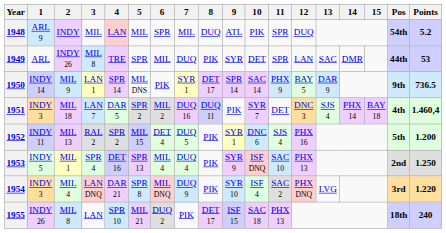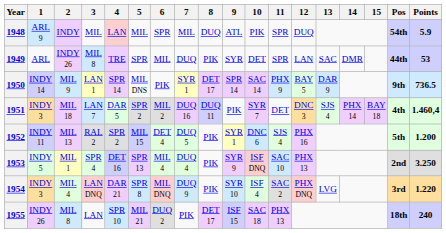 <table class="wikitable" style="text-align:center; font-size:90%">
 <tr>
 <th>Year</th>
 <th>1</th>
 <th>2</th>
 <th>3</th>
 <th>4</th>
 <th>5</th>
 <th>6</th>
 <th>7</th>
 <th>8</th>
 <th>9</th>
 <th>10</th>
 <th>11</th>
 <th>12</th>
 <th>13</th>
 <th>14</th>
 <th>15</th>
 <th>Pos</th>
 <th>Points</th>
 </tr>
 <tr>
 <th rowspan=1><a href='#'>1948</a></th>
 <td style="background:#CFEAFF;"><a href='#'>ARL</a><br><small>9</small></td>
 <td style="background:#EFCFFF;"><a href='#'>INDY</a><br></td>
 <td><a href='#'>MIL</a></td>
 <td style="background:#FFCFCF;"><a href='#'>LAN</a><br></td>
 <td><a href='#'>MIL</a></td>
 <td><a href='#'>SPR</a></td>
 <td><a href='#'>MIL</a></td>
 <td><a href='#'>DUQ</a></td>
 <td><a href='#'>ATL</a></td>
 <td><a href='#'>PIK</a></td>
 <td><a href='#'>SPR</a></td>
 <td><a href='#'>DUQ</a></td>
 <td colspan=3></td>
 <th style="background:#CFCFFF;">54th</th>
-<th style="background:#CFCFFF;">5.2</th>
+<th style="background:#CFCFFF;">5.9</th>
 </tr>
 <tr>
 <th rowspan=1><a href='#'>1949</a></th>
 <td><a href='#'>ARL</a></td>
 <td style="background:#EFCFFF;"><a href='#'>INDY</a><br><small>26</small></td>
 <td style="background:#CFEAFF;"><a href='#'>MIL</a><br><small>8</small></td>
 <td style="background:#EFCFFF;"><a href='#'>TRE</a><br></td>
 <td><a href='#'>SPR</a></td>
 <td><a href='#'>MIL</a><br><small> </small></td>
 <td><a href='#'>DUQ</a><br><small> </small></td>
 <td><a href='#'>PIK</a></td>
 <td><a href='#'>SYR</a></td>
 <td><a href='#'>DET</a></td>
 <td><a href='#'>SPR</a></td>
 <td><a href='#'>LAN</a></td>
 <td><a href='#'>SAC</a><br><small> </small></td>
 <td><a href='#'>DMR</a><br><small> </small></td>
 <td colspan=1></td>
 <th style="background:#CFCFFF;">44th</th>
 <th style="background:#CFCFFF;">53</th>
 </tr>
 <tr>
 <th rowspan=1><a href='#'>1950</a></th>
 <td style="background:#CFCFFF;"><a href='#'>INDY</a><br><small>14</small></td>
 <td style="background:#CFEAFF;"><a href='#'>MIL</a><br><small>9</small></td>
 <td style="background:#FFFFBF;"><a href='#'>LAN</a><br><small>1</small></td>
 <td style="background:#EFCFFF;"><a href='#'>SPR</a><br><small>14</small></td>
 <td><a href='#'>MIL</a><br><small>DNS</small></td>
 <td><a href='#'>PIK</a></td>
 <td style="background:#FFFFBF;"><a href='#'>SYR</a><br><small>1</small></td>
 <td style="background:#EFCFFF;"><a href='#'>DET</a><br><small>17</small></td>
 <td style="background:#EFCFFF;"><a href='#'>SPR</a><br><small>14</small></td>
 <td style="background:#EFCFFF;"><a href='#'>SAC</a><br><small>14</small></td>
 <td style="background:#CFEAFF;"><a href='#'>PHX</a><br><small>9</small></td>
 <td style="background:#DFFFDF;"><a href='#'>BAY</a><br><small>5</small></td>
 <td style="background:#CFEAFF;"><a href='#'>DAR</a><br><small>9</small></td>
 <td colspan=2></td>
 <th style="background:#CFEAFF;">9th</th>
 <th style="background:#CFEAFF;">736.5</th>
 </tr>
 <tr>
 <th rowspan=1><a href='#'>1951</a></th>
 <td style="background:#FFDF9F;"><a href='#'>INDY</a><br><small>3</small></td>
 <td style="background:#EFCFFF;"><a href='#'>MIL</a><br><small>18</small></td>
 <td style="background:#CFEAFF;"><a href='#'>LAN</a><br><small>7</small></td>
 <td style="background:#DFFFDF;"><a href='#'>DAR</a><br><small>5</small></td>
 <td style="background:#DFDFDF;"><a href='#'>SPR</a><br><small>2</small></td>
 <td style="background:#DFDFDF;"><a href='#'>MIL</a><br><small>2</small></td>
 <td style="background:#EFCFFF;"><a href='#'>DUQ</a><br><small>16</small></td>
 <td style="background:#CFCFFF;"><a href='#'>DUQ</a><br><small>11</small></td>
 <td><a href='#'>PIK</a></td>
 <td style="background:#EFCFFF;"><a href='#'>SYR</a><br><small>7</small></td>
 <td><a href='#'>DET</a><br><small> </small></td>
 <td style="background:#FFDF9F;"><a href='#'>DNC</a><br><small>3</small></td>
 <td style="background:#DFFFDF;"><a href='#'>SJS</a><br><small>4</small></td>
 <td style="background:#EFCFFF;"><a href='#'>PHX</a><br><small>14</small></td>
 <td style="background:#EFCFFF;"><a href='#'>BAY</a><br><small>18</small></td>
 <th style="background:#DFFFDF;">4th</th>
 <th style="background:#DFFFDF;">1.460,4</th>
 </tr>
 <tr>
 <th rowspan=1><a href='#'>1952</a></th>
 <td style="background:#CFCFFF;"><a href='#'>INDY</a><br><small>11</small></td>
 <td style="background:#EFCFFF;"><a href='#'>MIL</a><br><small>13</small></td>
 <td style="background:#DFDFDF;"><a href='#'>RAL</a><br><small>2</small></td>
 <td style="background:#DFDFDF;"><a href='#'>SPR</a><br><small>2</small></td>
 <td style="background:#CFCFFF;"><a href='#'>MIL</a><br><small>15</small></td>
 <td style="background:#DFFFDF;"><a href='#'>DET</a><br><small>4</small></td>
 <td style="background:#DFFFDF;"><a href='#'>DUQ</a><br><small>5</small></td>
 <td><a href='#'>PIK</a></td>
 <td style="background:#FFFFBF;"><a href='#'>SYR</a><br><small>1</small></td>
 <td style="background:#CFEAFF;"><a href='#'>DNC</a><br><small>6</small></td>
 <td style="background:#DFFFDF;"><a href='#'>SJS</a><br><small>4</small></td>
 <td style="background:#EFCFFF;"><a href='#'>PHX</a><br><small>16</small></td>
 <td colspan=3></td>
 <th style="background:#DFFFDF;">5th</th>
 <th style="background:#DFFFDF;">1.200</th>
 </tr>
 <tr>
 <th rowspan=1><a href='#'>1953</a></th>
 <td style="background:#DFFFDF;"><a href='#'>INDY</a><br><small>5</small></td>
 <td style="background:#FFFFBF;"><a href='#'>MIL</a><br><small>1</small></td>
 <td style="background:#DFFFDF;"><a href='#'>SPR</a><br><small>4</small></td>
 <td style="background:#CFCFFF;"><a href='#'>DET</a><br><small>16</small></td>
 <td style="background:#EFCFFF;"><a href='#'>SPR</a><br><small>13</small></td>
 <td style="background:#DFFFDF;"><a href='#'>MIL</a><br><small>4</small></td>
 <td style="background:#DFFFDF;"><a href='#'>DUQ</a><br><small>4</small></td>
 <td><a href='#'>PIK</a></td>
 <td style="background:#EFCFFF;"><a href='#'>SYR</a><br><small>9</small></td>
 <td style="background:#FFCFCF;"><a href='#'>ISF</a><br><small>DNQ</small></td>
 <td style="background:#CFEAFF;"><a href='#'>SAC</a><br><small>10</small></td>
 <td style="background:#EFCFFF;"><a href='#'>PHX</a><br><small>13</small></td>
 <td colspan=3></td>
 <th style="background:#DFDFDF;">2nd</th>
-<th style="background:#DFDFDF;">1.250</th>
+<th style="background:#DFDFDF;">3.250</th>
 </tr>
 <tr>
 <th rowspan=1><a href='#'>1954</a></th>
 <td style="background:#FFDF9F;"><a href='#'>INDY</a><br><small>3</small></td>
 <td style="background:#DFFFDF;"><a href='#'>MIL</a><br><small>4</small></td>
 <td style="background:#FFCFCF;"><a href='#'>LAN</a><br><small>DNQ</small></td>
 <td style="background:#EFCFFF;"><a href='#'>DAR</a><br><small>21</small></td>
 <td style="background:#CFEAFF;"><a href='#'>SPR</a><br><small>8</small></td>
 <td style="background:#FFCFCF;"><a href='#'>MIL</a><br><small>DNQ</small></td>
 <td style="background:#CFEAFF;"><a href='#'>DUQ</a><br><small>9</small></td>
 <td><a href='#'>PIK</a></td>
 <td style="background:#CFEAFF;"><a href='#'>SYR</a><br><small>10</small></td>
 <td style="background:#DFFFDF;"><a href='#'>ISF</a><br><small>4</small></td>
 <td style="background:#DFDFDF;"><a href='#'>SAC</a><br><small>2</small></td>
 <td style="background:#FFCFCF;"><a href='#'>PHX</a><br><small>DNQ</small></td>
 <td><a href='#'>LVG</a><br><small> </small></td>
 <td colspan=2></td>
 <th style="background:#FFDF9F;">3rd</th>
 <th style="background:#FFDF9F;">1.220</th>
 </tr>
 <tr>
 <th rowspan=1><a href='#'>1955</a></th>
 <td style="background:#EFCFFF;"><a href='#'>INDY</a><br><small>26</small></td>
 <td style="background:#CFEAFF;"><a href='#'>MIL</a><br><small>8</small></td>
 <td><a href='#'>LAN</a></td>
 <td style="background:#CFEAFF;"><a href='#'>SPR</a><br><small>10</small></td>
 <td style="background:#EFCFFF;"><a href='#'>MIL</a><br><small>21</small></td>
 <td style="background:#DFDFDF;"><a href='#'>DUQ</a><br><small>2</small></td>
 <td><a href='#'>PIK</a></td>
 <td style="background:#EFCFFF;"><a href='#'>DET</a><br><small>17</small></td>
 <td style="background:#CFCFFF;"><a href='#'>ISF</a><br><small>15</small></td>
 <td style="background:#EFCFFF;"><a href='#'>SAC</a><br><small>18</small></td>
 <td style="background:#EFCFFF;"><a href='#'>PHX</a><br><small>13</small></td>
 <td colspan=4></td>
 <th style="background:#CFCFFF;">18th</th>
 <th style="background:#CFCFFF;">240</th>
 </tr>
 </table>
